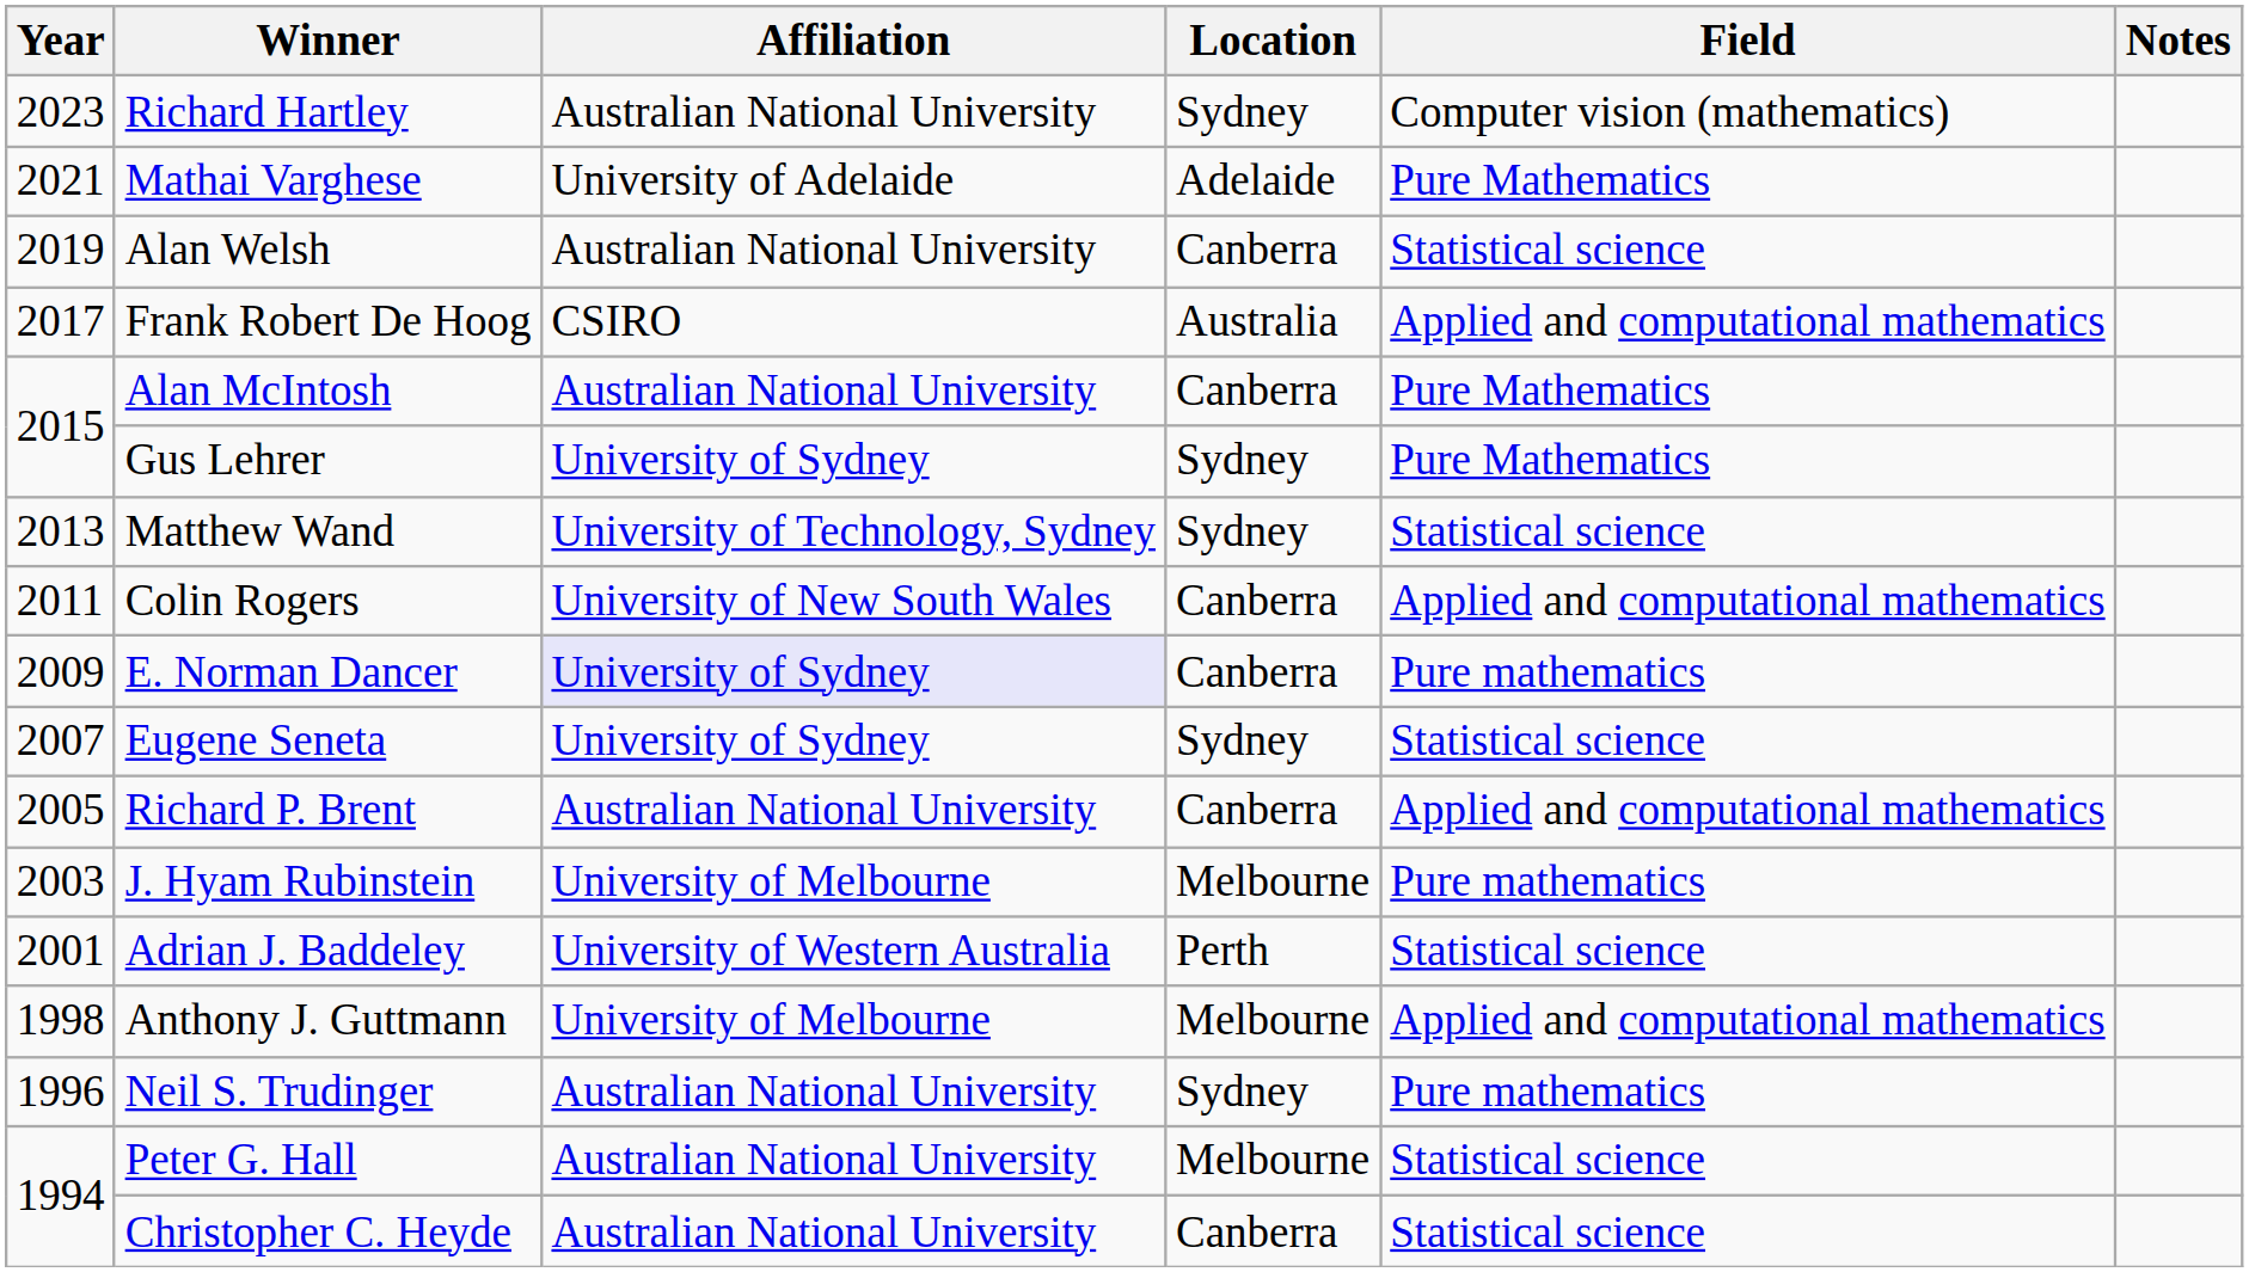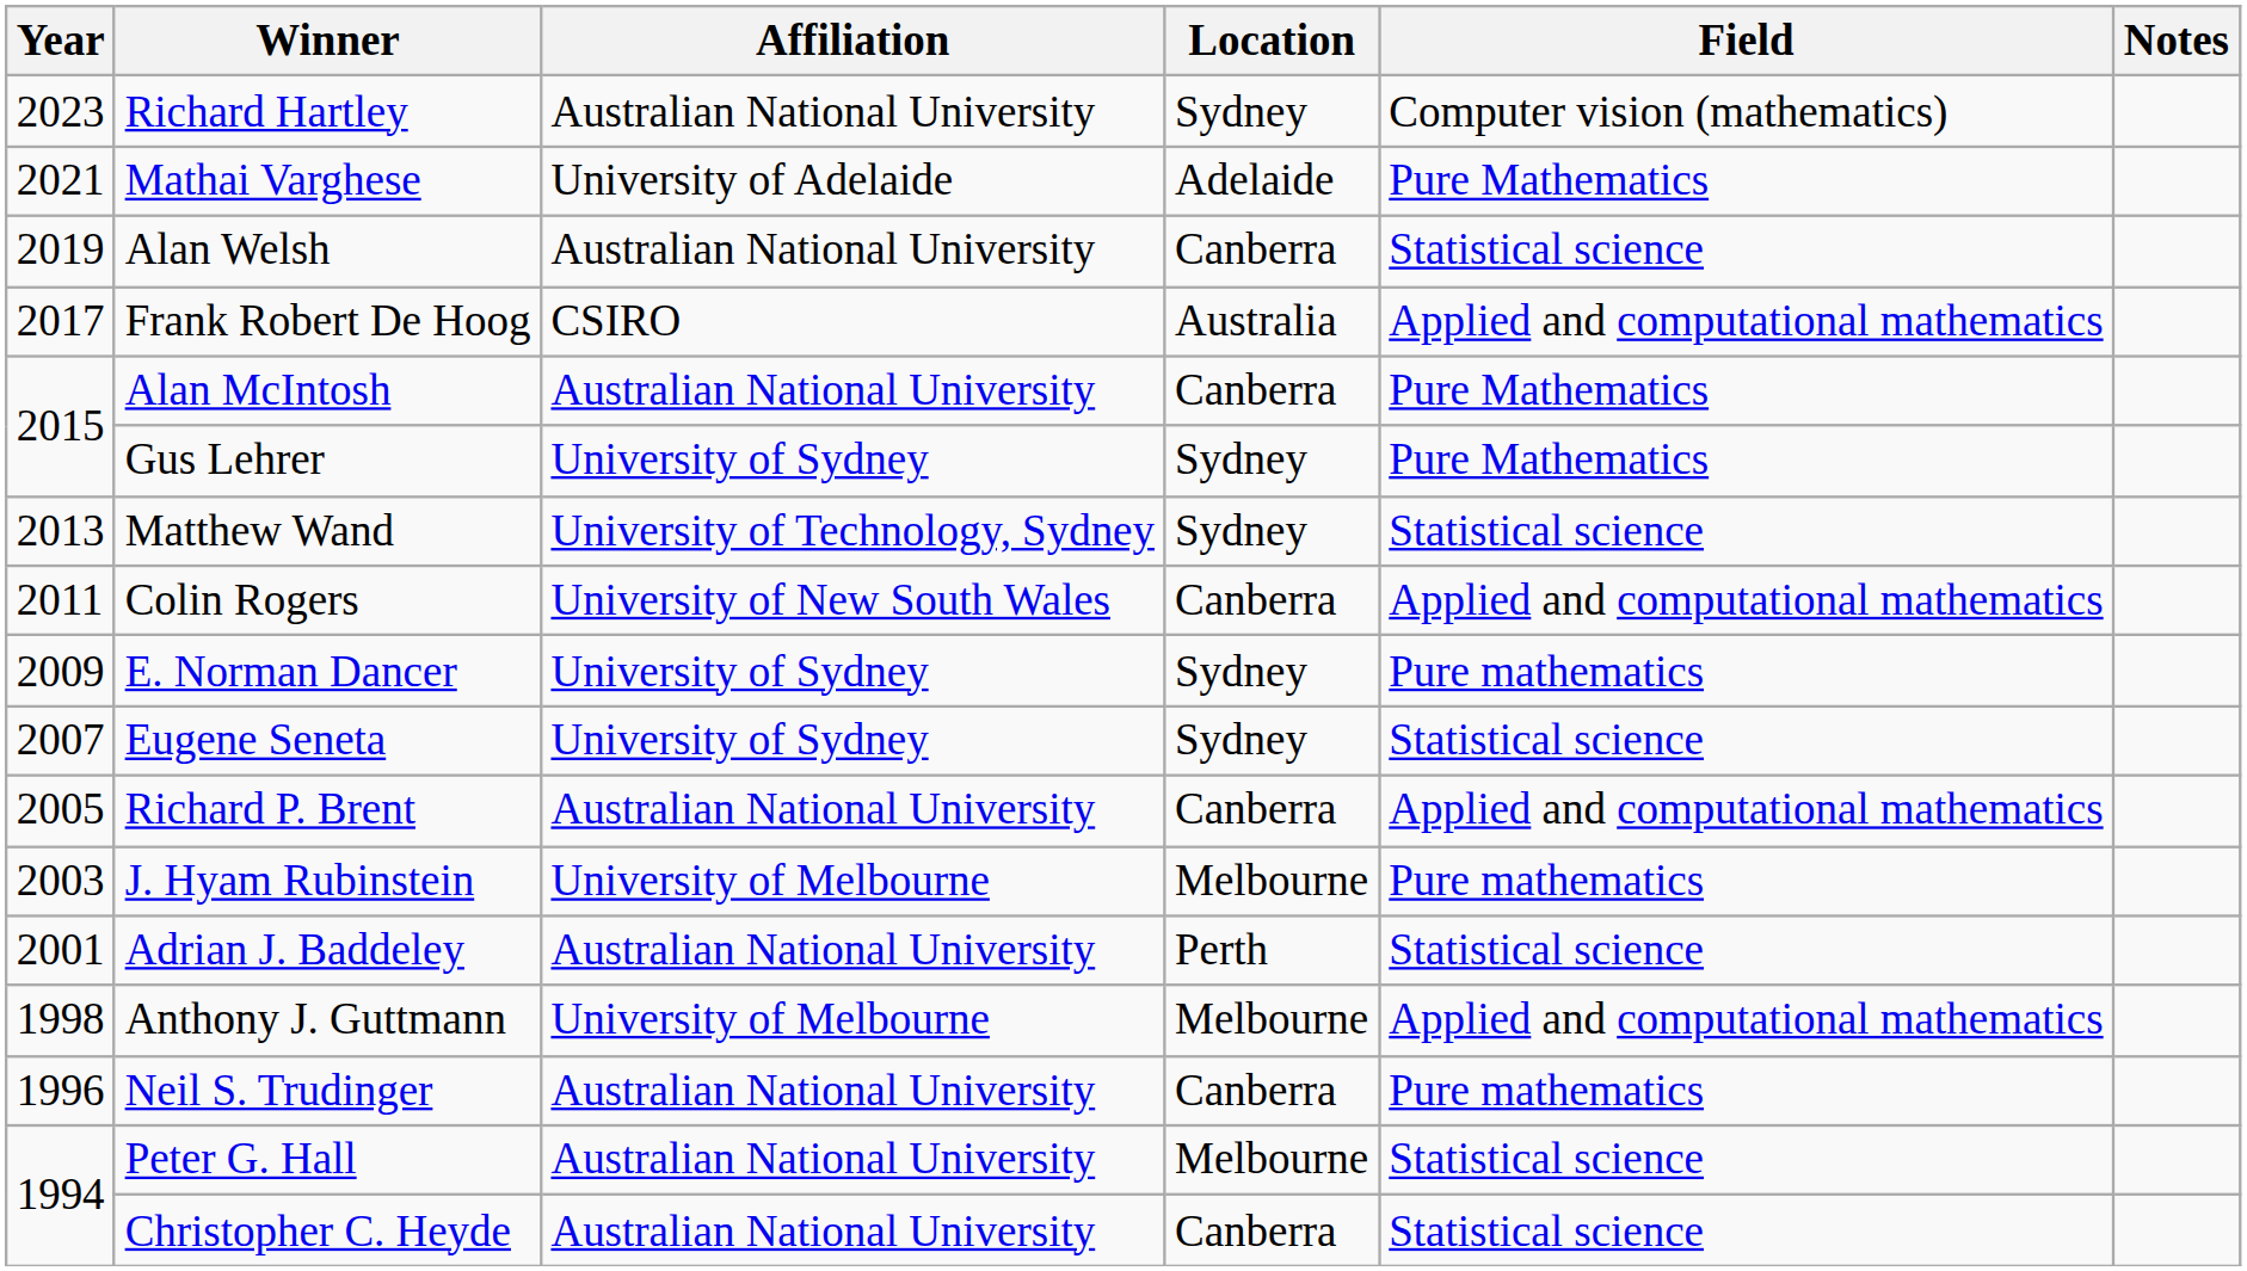 <table class="wikitable">
 <tr>
 <th>Year</th>
 <th>Winner</th>
 <th>Affiliation</th>
 <th>Location</th>
 <th>Field</th>
 <th>Notes</th>
 </tr>
 <tr>
 <td>2023</td>
 <td><a href='#'>Richard Hartley</a></td>
 <td>Australian National University</td>
 <td>Sydney</td>
 <td>Computer vision (mathematics)</td>
 <td></td>
 </tr>
 <tr>
 <td>2021</td>
 <td><a href='#'>Mathai Varghese</a></td>
 <td>University of Adelaide</td>
 <td>Adelaide</td>
 <td><a href='#'>Pure Mathematics</a></td>
 <td></td>
 </tr>
 <tr>
 <td>2019</td>
 <td>Alan Welsh</td>
 <td>Australian National University</td>
 <td>Canberra</td>
 <td><a href='#'>Statistical science</a></td>
 <td></td>
 </tr>
 <tr>
 <td>2017</td>
 <td>Frank Robert De Hoog</td>
 <td>CSIRO</td>
 <td>Australia</td>
 <td><a href='#'>Applied</a> and <a href='#'>computational mathematics</a></td>
 <td></td>
 </tr>
 <tr>
 <td rowspan=2>2015</td>
 <td><a href='#'>Alan McIntosh</a></td>
 <td><a href='#'>Australian National University</a></td>
 <td>Canberra</td>
 <td><a href='#'>Pure Mathematics</a></td>
 <td></td>
 </tr>
 <tr>
 <td>Gus Lehrer</td>
 <td><a href='#'>University of Sydney</a></td>
 <td>Sydney</td>
 <td><a href='#'>Pure Mathematics</a></td>
 <td></td>
 </tr>
 <tr>
 <td>2013</td>
 <td>Matthew Wand</td>
 <td><a href='#'>University of Technology, Sydney</a></td>
 <td>Sydney</td>
 <td><a href='#'>Statistical science</a></td>
 <td></td>
 </tr>
 <tr>
 <td>2011</td>
 <td>Colin Rogers</td>
 <td><a href='#'>University of New South Wales</a></td>
 <td>Canberra</td>
 <td><a href='#'>Applied</a> and <a href='#'>computational mathematics</a></td>
 <td></td>
 </tr>
 <tr>
 <td>2009</td>
 <td><a href='#'>E. Norman Dancer</a></td>
-<td style="background: lavender;"><a href='#'>University of Sydney</a></td>
-<td>Canberra</td>
+<td><a href='#'>University of Sydney</a></td>
+<td>Sydney</td>
 <td><a href='#'>Pure mathematics</a></td>
 <td></td>
 </tr>
 <tr>
 <td>2007</td>
 <td><a href='#'>Eugene Seneta</a></td>
 <td><a href='#'>University of Sydney</a></td>
 <td>Sydney</td>
 <td><a href='#'>Statistical science</a></td>
 <td></td>
 </tr>
 <tr>
 <td>2005</td>
 <td><a href='#'>Richard P. Brent</a></td>
 <td><a href='#'>Australian National University</a></td>
 <td>Canberra</td>
 <td><a href='#'>Applied</a> and <a href='#'>computational mathematics</a></td>
 <td></td>
 </tr>
 <tr>
 <td>2003</td>
 <td><a href='#'>J. Hyam Rubinstein</a></td>
 <td><a href='#'>University of Melbourne</a></td>
 <td>Melbourne</td>
 <td><a href='#'>Pure mathematics</a></td>
 <td></td>
 </tr>
 <tr>
 <td>2001</td>
 <td><a href='#'>Adrian J. Baddeley</a></td>
-<td><a href='#'>University of Western Australia</a></td>
+<td><a href='#'>Australian National University</a></td>
 <td>Perth</td>
 <td><a href='#'>Statistical science</a></td>
 <td></td>
 </tr>
 <tr>
 <td>1998</td>
 <td>Anthony J. Guttmann</td>
 <td><a href='#'>University of Melbourne</a></td>
 <td>Melbourne</td>
 <td><a href='#'>Applied</a> and <a href='#'>computational mathematics</a></td>
 <td></td>
 </tr>
 <tr>
 <td>1996</td>
 <td><a href='#'>Neil S. Trudinger</a></td>
 <td><a href='#'>Australian National University</a></td>
-<td>Sydney</td>
+<td>Canberra</td>
 <td><a href='#'>Pure mathematics</a></td>
 <td></td>
 </tr>
 <tr>
 <td rowspan=2>1994</td>
 <td><a href='#'>Peter G. Hall</a></td>
 <td><a href='#'>Australian National University</a></td>
 <td>Melbourne</td>
 <td><a href='#'>Statistical science</a></td>
 <td></td>
 </tr>
 <tr>
 <td><a href='#'>Christopher C. Heyde</a></td>
 <td><a href='#'>Australian National University</a></td>
 <td>Canberra</td>
 <td><a href='#'>Statistical science</a></td>
 <td></td>
 </tr>
 </table>
